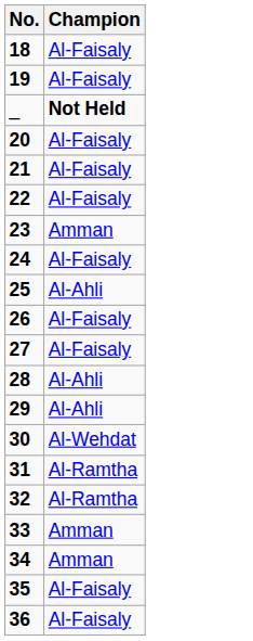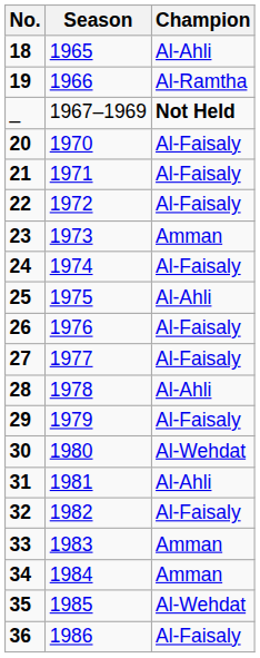 <table class="wikitable">
 <tr>
 <th><strong>No.</strong></th>
+<th><strong>Season</strong></th>
 <th><strong>Champion</strong></th>
 </tr>
 <tr>
 <td><strong>18</strong></td>
-<td><a href='#'>Al-Faisaly</a></td>
+<td><a href='#'>1965</a></td>
+<td><a href='#'>Al-Ahli</a></td>
 </tr>
 <tr>
 <td><strong>19</strong></td>
-<td><a href='#'>Al-Faisaly</a></td>
+<td><a href='#'>1966</a></td>
+<td><a href='#'>Al-Ramtha</a></td>
 </tr>
 <tr>
 <td>_</td>
+<td>1967–1969</td>
 <td><strong>Not Held</strong></td>
 </tr>
 <tr>
 <td><strong>20</strong></td>
+<td><a href='#'>1970</a></td>
 <td><a href='#'>Al-Faisaly</a></td>
 </tr>
 <tr>
 <td><strong>21</strong></td>
+<td><a href='#'>1971</a></td>
 <td><a href='#'>Al-Faisaly</a></td>
 </tr>
 <tr>
 <td><strong>22</strong></td>
+<td><a href='#'>1972</a></td>
 <td><a href='#'>Al-Faisaly</a></td>
 </tr>
 <tr>
 <td><strong>23</strong></td>
+<td><a href='#'>1973</a></td>
 <td><a href='#'>Amman</a></td>
 </tr>
 <tr>
 <td><strong>24</strong></td>
+<td><a href='#'>1974</a></td>
 <td><a href='#'>Al-Faisaly</a></td>
 </tr>
 <tr>
 <td><strong>25</strong></td>
+<td><a href='#'>1975</a></td>
 <td><a href='#'>Al-Ahli</a></td>
 </tr>
 <tr>
 <td><strong>26</strong></td>
+<td><a href='#'>1976</a></td>
 <td><a href='#'>Al-Faisaly</a></td>
 </tr>
 <tr>
 <td><strong>27</strong></td>
+<td><a href='#'>1977</a></td>
 <td><a href='#'>Al-Faisaly</a></td>
 </tr>
 <tr>
 <td><strong>28</strong></td>
+<td><a href='#'>1978</a></td>
 <td><a href='#'>Al-Ahli</a></td>
 </tr>
 <tr>
 <td><strong>29</strong></td>
-<td><a href='#'>Al-Ahli</a></td>
+<td><a href='#'>1979</a></td>
+<td><a href='#'>Al-Faisaly</a></td>
 </tr>
 <tr>
 <td><strong>30</strong></td>
+<td><a href='#'>1980</a></td>
 <td><a href='#'>Al-Wehdat</a></td>
 </tr>
 <tr>
 <td><strong>31</strong></td>
-<td><a href='#'>Al-Ramtha</a></td>
+<td><a href='#'>1981</a></td>
+<td><a href='#'>Al-Ahli</a></td>
 </tr>
 <tr>
 <td><strong>32</strong></td>
-<td><a href='#'>Al-Ramtha</a></td>
+<td><a href='#'>1982</a></td>
+<td><a href='#'>Al-Faisaly</a></td>
 </tr>
 <tr>
 <td><strong>33</strong></td>
+<td><a href='#'>1983</a></td>
 <td><a href='#'>Amman</a></td>
 </tr>
 <tr>
 <td><strong>34</strong></td>
+<td><a href='#'>1984</a></td>
 <td><a href='#'>Amman</a></td>
 </tr>
 <tr>
 <td><strong>35</strong></td>
-<td><a href='#'>Al-Faisaly</a></td>
+<td><a href='#'>1985</a></td>
+<td><a href='#'>Al-Wehdat</a></td>
 </tr>
 <tr>
 <td><strong>36</strong></td>
+<td><a href='#'>1986</a></td>
 <td><a href='#'>Al-Faisaly</a></td>
 </tr>
 </table>
